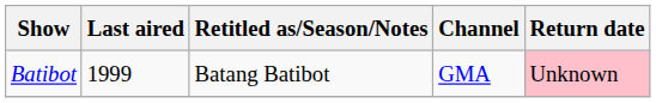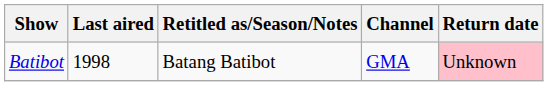 <table class="wikitable" style="text-align:left; line-height:25px; width:auto;">
 <tr>
 <th>Show</th>
 <th>Last aired</th>
 <th>Retitled as/Season/Notes</th>
 <th>Channel</th>
 <th>Return date</th>
 </tr>
 <tr>
 <td><em><a href='#'>Batibot</a></em></td>
-<td>1999</td>
+<td>1998</td>
 <td>Batang Batibot</td>
 <td><a href='#'>GMA</a></td>
 <td style="background: pink;">Unknown</td>
 </tr>
 <tr>
 </tr>
 </table>
